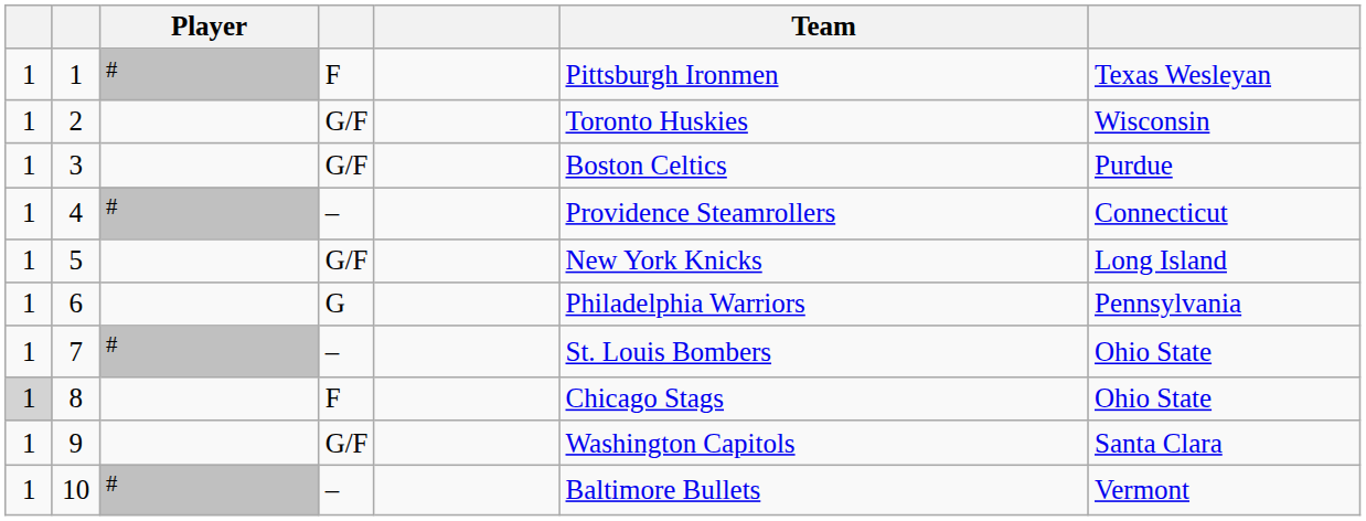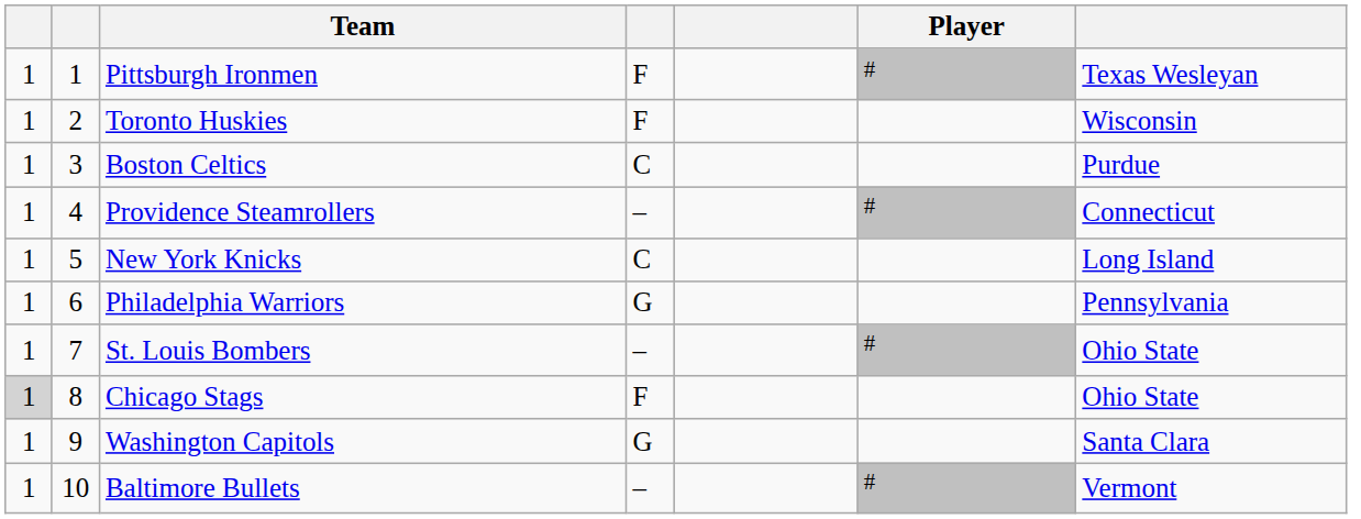 <table class="wikitable sortable">
 <tr>
 <th style="width:20px;"></th>
 <th style="width:20px;"></th>
-<th style="width:120px;">Player</th>
+<th style="width:300px;">Team</th>
 <th style="width:20px;"></th>
 <th style="width:100px;"></th>
-<th style="width:300px;">Team</th>
+<th style="width:120px;">Player</th>
 <th style="width:150px;"></th>
 </tr>
 <tr>
 <td align=center>1</td>
 <td align=center>1</td>
-<td bgcolor="#C0C0C0"><sup>#</sup></td>
+<td><a href='#'>Pittsburgh Ironmen</a></td>
 <td>F</td>
 <td></td>
-<td><a href='#'>Pittsburgh Ironmen</a></td>
+<td bgcolor="#C0C0C0"><sup>#</sup></td>
 <td><a href='#'>Texas Wesleyan</a></td>
 </tr>
 <tr>
 <td align=center>1</td>
 <td align=center>2</td>
+<td><a href='#'>Toronto Huskies</a></td>
+<td>F</td>
 <td></td>
-<td>G/F</td>
 <td></td>
-<td><a href='#'>Toronto Huskies</a></td>
 <td><a href='#'>Wisconsin</a></td>
 </tr>
 <tr>
 <td align=center>1</td>
 <td align=center>3</td>
+<td><a href='#'>Boston Celtics</a></td>
+<td>C</td>
 <td></td>
-<td>G/F</td>
 <td></td>
-<td><a href='#'>Boston Celtics</a></td>
 <td><a href='#'>Purdue</a></td>
 </tr>
 <tr>
 <td align=center>1</td>
 <td align=center>4</td>
-<td bgcolor="#C0C0C0"><sup>#</sup></td>
+<td><a href='#'>Providence Steamrollers</a></td>
 <td>–</td>
 <td></td>
-<td><a href='#'>Providence Steamrollers</a></td>
+<td bgcolor="#C0C0C0"><sup>#</sup></td>
 <td><a href='#'>Connecticut</a></td>
 </tr>
 <tr>
 <td align=center>1</td>
 <td align=center>5</td>
+<td><a href='#'>New York Knicks</a></td>
+<td>C</td>
 <td></td>
-<td>G/F</td>
 <td></td>
-<td><a href='#'>New York Knicks</a></td>
 <td><a href='#'>Long Island</a></td>
 </tr>
 <tr>
 <td align=center>1</td>
 <td align=center>6</td>
-<td></td>
+<td><a href='#'>Philadelphia Warriors</a></td>
 <td>G</td>
 <td></td>
-<td><a href='#'>Philadelphia Warriors</a></td>
+<td></td>
 <td><a href='#'>Pennsylvania</a></td>
 </tr>
 <tr>
 <td align=center>1</td>
 <td align=center>7</td>
-<td bgcolor="#C0C0C0"><sup>#</sup></td>
+<td><a href='#'>St. Louis Bombers</a></td>
 <td>–</td>
 <td></td>
-<td><a href='#'>St. Louis Bombers</a></td>
+<td bgcolor="#C0C0C0"><sup>#</sup></td>
 <td><a href='#'>Ohio State</a></td>
 </tr>
 <tr>
 <td align=center style="background: lightgrey;">1</td>
 <td align=center>8</td>
-<td></td>
+<td><a href='#'>Chicago Stags</a></td>
 <td>F</td>
 <td></td>
-<td><a href='#'>Chicago Stags</a></td>
+<td></td>
 <td><a href='#'>Ohio State</a></td>
 </tr>
 <tr>
 <td align=center>1</td>
 <td align=center>9</td>
+<td><a href='#'>Washington Capitols</a></td>
+<td>G</td>
 <td></td>
-<td>G/F</td>
 <td></td>
-<td><a href='#'>Washington Capitols</a></td>
 <td><a href='#'>Santa Clara</a></td>
 </tr>
 <tr>
 <td align=center>1</td>
 <td align=center>10</td>
-<td bgcolor="#C0C0C0"><sup>#</sup></td>
+<td><a href='#'>Baltimore Bullets</a></td>
 <td>–</td>
 <td></td>
-<td><a href='#'>Baltimore Bullets</a></td>
+<td bgcolor="#C0C0C0"><sup>#</sup></td>
 <td><a href='#'>Vermont</a></td>
 </tr>
 </table>
